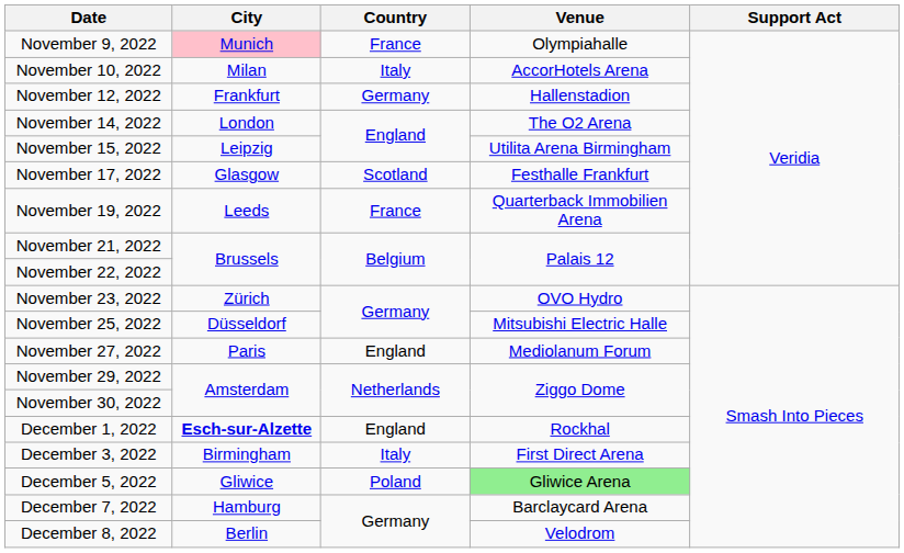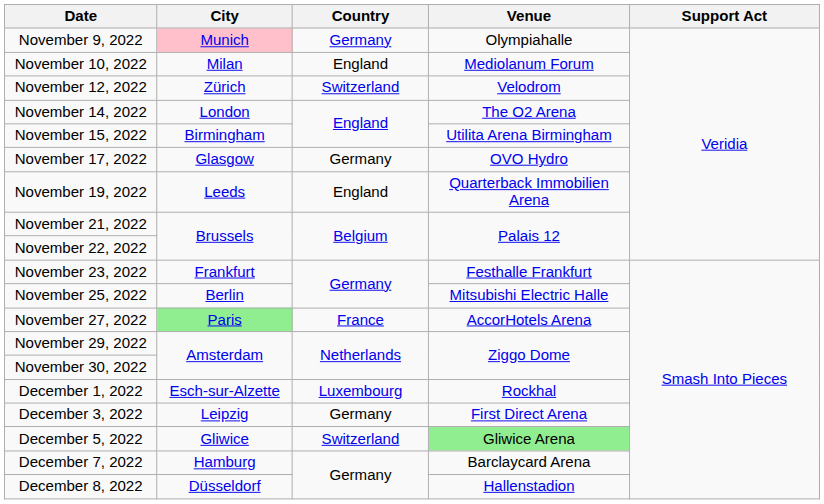 <table class="wikitable" style="text-align:center;">
 <tr>
 <th scope="col" style="width:12em;">Date</th>
 <th scope="col" style="width:10em;">City</th>
 <th scope="col" style="width:10em;">Country</th>
 <th scope="col" style="width:16em;">Venue</th>
 <th scope="col" style="width:16em;">Support Act</th>
 </tr>
 <tr>
 <td>November 9, 2022</td>
 <td style="background: pink;"><a href='#'>Munich</a></td>
-<td><a href='#'>France</a></td>
+<td><a href='#'>Germany</a></td>
 <td>Olympiahalle</td>
 <td rowspan="9"><a href='#'>Veridia</a></td>
 </tr>
 <tr>
 <td>November 10, 2022</td>
 <td><a href='#'>Milan</a></td>
-<td><a href='#'>Italy</a></td>
-<td><a href='#'>AccorHotels Arena</a></td>
+<td>England</td>
+<td><a href='#'>Mediolanum Forum</a></td>
 </tr>
 <tr>
 <td>November 12, 2022</td>
-<td><a href='#'>Frankfurt</a></td>
-<td><a href='#'>Germany</a></td>
-<td><a href='#'>Hallenstadion</a></td>
+<td><a href='#'>Zürich</a></td>
+<td><a href='#'>Switzerland</a></td>
+<td><a href='#'>Velodrom</a></td>
 </tr>
 <tr>
 <td>November 14, 2022</td>
 <td><a href='#'>London</a></td>
 <td rowspan="2"><a href='#'>England</a></td>
 <td><a href='#'>The O2 Arena</a></td>
 </tr>
 <tr>
 <td>November 15, 2022</td>
-<td><a href='#'>Leipzig</a></td>
+<td><a href='#'>Birmingham</a></td>
 <td><a href='#'>Utilita Arena Birmingham</a></td>
 </tr>
 <tr>
 <td>November 17, 2022</td>
 <td><a href='#'>Glasgow</a></td>
-<td><a href='#'>Scotland</a></td>
-<td><a href='#'>Festhalle Frankfurt</a></td>
+<td>Germany</td>
+<td><a href='#'>OVO Hydro</a></td>
 </tr>
 <tr>
 <td>November 19, 2022</td>
 <td><a href='#'>Leeds</a></td>
-<td><a href='#'>France</a></td>
+<td>England</td>
 <td><a href='#'>Quarterback Immobilien Arena</a></td>
 </tr>
 <tr>
 <td>November 21, 2022</td>
 <td rowspan="2"><a href='#'>Brussels</a></td>
 <td rowspan="2"><a href='#'>Belgium</a></td>
 <td rowspan="2"><a href='#'>Palais 12</a></td>
 </tr>
 <tr>
 <td>November 22, 2022</td>
 </tr>
 <tr>
 <td>November 23, 2022</td>
-<td><a href='#'>Zürich</a></td>
+<td><a href='#'>Frankfurt</a></td>
 <td rowspan="2"><a href='#'>Germany</a></td>
-<td><a href='#'>OVO Hydro</a></td>
+<td><a href='#'>Festhalle Frankfurt</a></td>
 <td rowspan="10"><a href='#'>Smash Into Pieces</a></td>
 </tr>
 <tr>
 <td>November 25, 2022</td>
-<td><a href='#'>Düsseldorf</a></td>
+<td><a href='#'>Berlin</a></td>
 <td><a href='#'>Mitsubishi Electric Halle</a></td>
 </tr>
 <tr>
 <td>November 27, 2022</td>
-<td><a href='#'>Paris</a></td>
-<td>England</td>
-<td><a href='#'>Mediolanum Forum</a></td>
+<td style="background: lightgreen;"><a href='#'>Paris</a></td>
+<td><a href='#'>France</a></td>
+<td><a href='#'>AccorHotels Arena</a></td>
 </tr>
 <tr>
 <td>November 29, 2022</td>
 <td rowspan="2"><a href='#'>Amsterdam</a></td>
 <td rowspan="2"><a href='#'>Netherlands</a></td>
 <td rowspan="2"><a href='#'>Ziggo Dome</a></td>
 </tr>
 <tr>
 <td>November 30, 2022</td>
 </tr>
 <tr>
 <td>December 1, 2022</td>
-<td><strong><a href='#'>Esch-sur-Alzette</a></strong></td>
-<td>England</td>
+<td><a href='#'>Esch-sur-Alzette</a></td>
+<td><a href='#'>Luxembourg</a></td>
 <td><a href='#'>Rockhal</a></td>
 </tr>
 <tr>
 <td>December 3, 2022</td>
-<td><a href='#'>Birmingham</a></td>
-<td><a href='#'>Italy</a></td>
+<td><a href='#'>Leipzig</a></td>
+<td>Germany</td>
 <td><a href='#'>First Direct Arena</a></td>
 </tr>
 <tr>
 <td>December 5, 2022</td>
 <td><a href='#'>Gliwice</a></td>
-<td><a href='#'>Poland</a></td>
+<td><a href='#'>Switzerland</a></td>
 <td style="background: lightgreen;">Gliwice Arena</td>
 </tr>
 <tr>
 <td>December 7, 2022</td>
 <td><a href='#'>Hamburg</a></td>
 <td rowspan="2">Germany</td>
 <td>Barclaycard Arena</td>
 </tr>
 <tr>
 <td>December 8, 2022</td>
-<td><a href='#'>Berlin</a></td>
-<td><a href='#'>Velodrom</a></td>
+<td><a href='#'>Düsseldorf</a></td>
+<td><a href='#'>Hallenstadion</a></td>
 </tr>
 </table>
